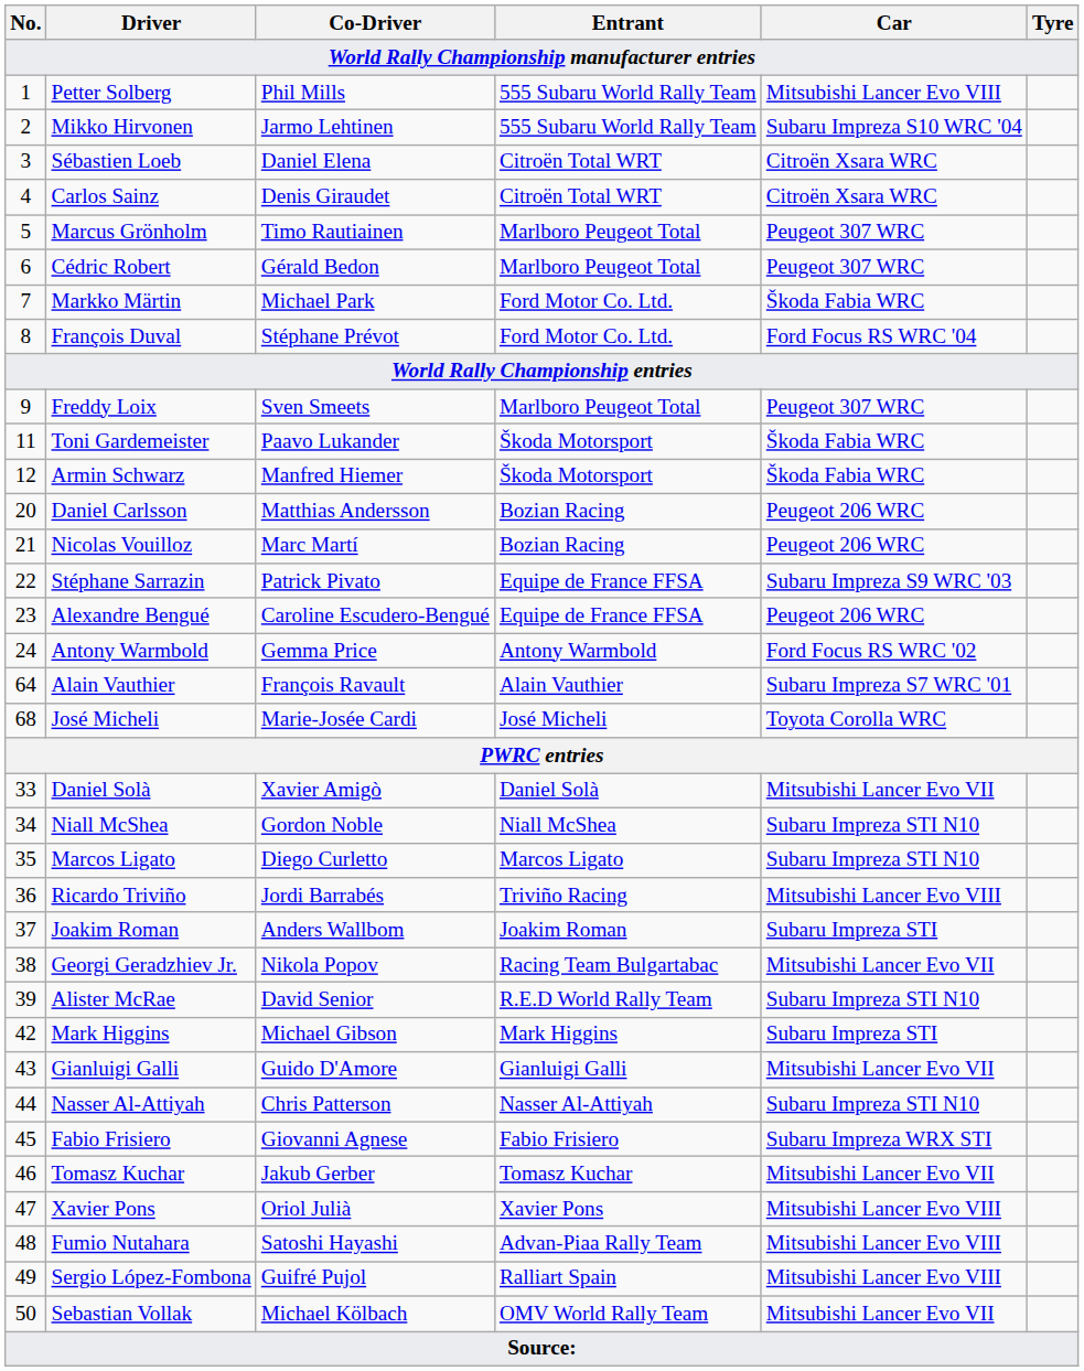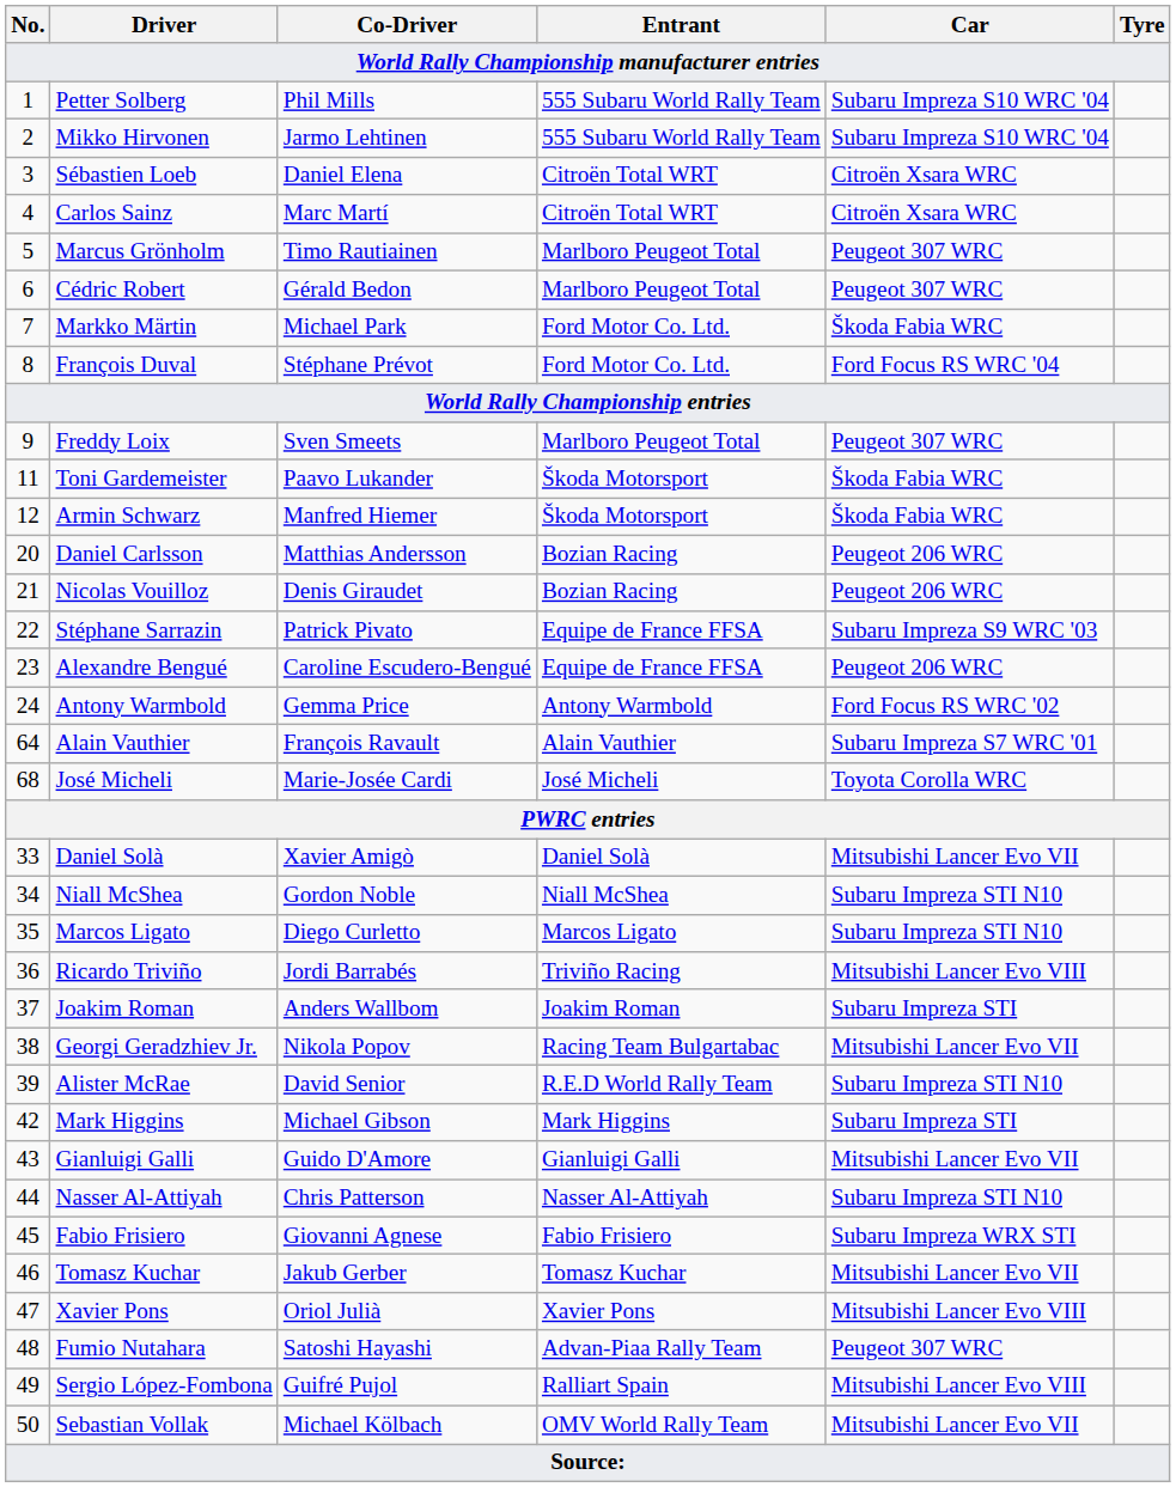 <table class="wikitable" style="font-size: 85%;">
 <tr>
 <th>No.</th>
 <th>Driver</th>
 <th>Co-Driver</th>
 <th>Entrant</th>
 <th>Car</th>
 <th>Tyre</th>
 </tr>
 <tr>
 <td style="background-color:#EAECF0; text-align:center" colspan="6"><strong><em><a href='#'>World Rally Championship</a> manufacturer entries</em></strong></td>
 </tr>
 <tr>
 <td align="center">1</td>
 <td> <a href='#'>Petter Solberg</a></td>
 <td> <a href='#'>Phil Mills</a></td>
 <td> <a href='#'>555 Subaru World Rally Team</a></td>
-<td><a href='#'>Mitsubishi Lancer Evo VIII</a></td>
+<td><a href='#'>Subaru Impreza S10 WRC '04</a></td>
 <td align="center"></td>
 </tr>
 <tr>
 <td align="center">2</td>
 <td> <a href='#'>Mikko Hirvonen</a></td>
 <td> <a href='#'>Jarmo Lehtinen</a></td>
 <td> <a href='#'>555 Subaru World Rally Team</a></td>
 <td><a href='#'>Subaru Impreza S10 WRC '04</a></td>
 <td align="center"></td>
 </tr>
 <tr>
 <td align="center">3</td>
 <td> <a href='#'>Sébastien Loeb</a></td>
 <td> <a href='#'>Daniel Elena</a></td>
 <td> <a href='#'>Citroën Total WRT</a></td>
 <td><a href='#'>Citroën Xsara WRC</a></td>
 <td align="center"></td>
 </tr>
 <tr>
 <td align="center">4</td>
 <td> <a href='#'>Carlos Sainz</a></td>
-<td> <a href='#'>Denis Giraudet</a></td>
+<td> <a href='#'>Marc Martí</a></td>
 <td> <a href='#'>Citroën Total WRT</a></td>
 <td><a href='#'>Citroën Xsara WRC</a></td>
 <td align="center"></td>
 </tr>
 <tr>
 <td align="center">5</td>
 <td> <a href='#'>Marcus Grönholm</a></td>
 <td> <a href='#'>Timo Rautiainen</a></td>
 <td> <a href='#'>Marlboro Peugeot Total</a></td>
 <td><a href='#'>Peugeot 307 WRC</a></td>
 <td align="center"></td>
 </tr>
 <tr>
 <td align="center">6</td>
 <td> <a href='#'>Cédric Robert</a></td>
 <td> <a href='#'>Gérald Bedon</a></td>
 <td> <a href='#'>Marlboro Peugeot Total</a></td>
 <td><a href='#'>Peugeot 307 WRC</a></td>
 <td align="center"></td>
 </tr>
 <tr>
 <td align="center">7</td>
 <td> <a href='#'>Markko Märtin</a></td>
 <td> <a href='#'>Michael Park</a></td>
 <td> <a href='#'>Ford Motor Co. Ltd.</a></td>
 <td><a href='#'>Škoda Fabia WRC</a></td>
 <td align="center"></td>
 </tr>
 <tr>
 <td align="center">8</td>
 <td> <a href='#'>François Duval</a></td>
 <td> <a href='#'>Stéphane Prévot</a></td>
 <td> <a href='#'>Ford Motor Co. Ltd.</a></td>
 <td><a href='#'>Ford Focus RS WRC '04</a></td>
 <td align="center"></td>
 </tr>
 <tr>
 <td style="background-color:#EAECF0; text-align:center" colspan="6"><strong><em><a href='#'>World Rally Championship</a> entries</em></strong></td>
 </tr>
 <tr>
 <td align="center">9</td>
 <td> <a href='#'>Freddy Loix</a></td>
 <td> <a href='#'>Sven Smeets</a></td>
 <td> <a href='#'>Marlboro Peugeot Total</a></td>
 <td><a href='#'>Peugeot 307 WRC</a></td>
 <td align="center"></td>
 </tr>
 <tr>
 <td align="center">11</td>
 <td> <a href='#'>Toni Gardemeister</a></td>
 <td> <a href='#'>Paavo Lukander</a></td>
 <td> <a href='#'>Škoda Motorsport</a></td>
 <td><a href='#'>Škoda Fabia WRC</a></td>
 <td align="center"></td>
 </tr>
 <tr>
 <td align="center">12</td>
 <td> <a href='#'>Armin Schwarz</a></td>
 <td> <a href='#'>Manfred Hiemer</a></td>
 <td> <a href='#'>Škoda Motorsport</a></td>
 <td><a href='#'>Škoda Fabia WRC</a></td>
 <td align="center"></td>
 </tr>
 <tr>
 <td align="center">20</td>
 <td> <a href='#'>Daniel Carlsson</a></td>
 <td> <a href='#'>Matthias Andersson</a></td>
 <td> <a href='#'>Bozian Racing</a></td>
 <td><a href='#'>Peugeot 206 WRC</a></td>
 <td align="center"></td>
 </tr>
 <tr>
 <td align="center">21</td>
 <td> <a href='#'>Nicolas Vouilloz</a></td>
-<td> <a href='#'>Marc Martí</a></td>
+<td> <a href='#'>Denis Giraudet</a></td>
 <td> <a href='#'>Bozian Racing</a></td>
 <td><a href='#'>Peugeot 206 WRC</a></td>
 <td align="center"></td>
 </tr>
 <tr>
 <td align="center">22</td>
 <td> <a href='#'>Stéphane Sarrazin</a></td>
 <td> <a href='#'>Patrick Pivato</a></td>
 <td> <a href='#'>Equipe de France FFSA</a></td>
 <td><a href='#'>Subaru Impreza S9 WRC '03</a></td>
 <td align="center"></td>
 </tr>
 <tr>
 <td align="center">23</td>
 <td> <a href='#'>Alexandre Bengué</a></td>
 <td> <a href='#'>Caroline Escudero-Bengué</a></td>
 <td> <a href='#'>Equipe de France FFSA</a></td>
 <td><a href='#'>Peugeot 206 WRC</a></td>
 <td align="center"></td>
 </tr>
 <tr>
 <td align="center">24</td>
 <td> <a href='#'>Antony Warmbold</a></td>
 <td> <a href='#'>Gemma Price</a></td>
 <td> <a href='#'>Antony Warmbold</a></td>
 <td><a href='#'>Ford Focus RS WRC '02</a></td>
 <td align="center"></td>
 </tr>
 <tr>
 <td align="center">64</td>
 <td> <a href='#'>Alain Vauthier</a></td>
 <td> <a href='#'>François Ravault</a></td>
 <td> <a href='#'>Alain Vauthier</a></td>
 <td><a href='#'>Subaru Impreza S7 WRC '01</a></td>
 <td></td>
 </tr>
 <tr>
 <td align="center">68</td>
 <td> <a href='#'>José Micheli</a></td>
 <td> <a href='#'>Marie-Josée Cardi</a></td>
 <td> <a href='#'>José Micheli</a></td>
 <td><a href='#'>Toyota Corolla WRC</a></td>
 <td></td>
 </tr>
 <tr>
 <th colspan="6"><em><a href='#'>PWRC</a> entries</em></th>
 </tr>
 <tr>
 <td align="center">33</td>
 <td> <a href='#'>Daniel Solà</a></td>
 <td> <a href='#'>Xavier Amigò</a></td>
 <td> <a href='#'>Daniel Solà</a></td>
 <td><a href='#'>Mitsubishi Lancer Evo VII</a></td>
 <td align="center"></td>
 </tr>
 <tr>
 <td align="center">34</td>
 <td> <a href='#'>Niall McShea</a></td>
 <td> <a href='#'>Gordon Noble</a></td>
 <td> <a href='#'>Niall McShea</a></td>
 <td><a href='#'>Subaru Impreza STI N10</a></td>
 <td></td>
 </tr>
 <tr>
 <td align="center">35</td>
 <td> <a href='#'>Marcos Ligato</a></td>
 <td> <a href='#'>Diego Curletto</a></td>
 <td> <a href='#'>Marcos Ligato</a></td>
 <td><a href='#'>Subaru Impreza STI N10</a></td>
 <td></td>
 </tr>
 <tr>
 <td align="center">36</td>
 <td> <a href='#'>Ricardo Triviño</a></td>
 <td> <a href='#'>Jordi Barrabés</a></td>
 <td> <a href='#'>Triviño Racing</a></td>
 <td><a href='#'>Mitsubishi Lancer Evo VIII</a></td>
 <td></td>
 </tr>
 <tr>
 <td align="center">37</td>
 <td> <a href='#'>Joakim Roman</a></td>
 <td> <a href='#'>Anders Wallbom</a></td>
 <td> <a href='#'>Joakim Roman</a></td>
 <td><a href='#'>Subaru Impreza STI</a></td>
 <td align="center"></td>
 </tr>
 <tr>
 <td align="center">38</td>
 <td> <a href='#'>Georgi Geradzhiev Jr.</a></td>
 <td> <a href='#'>Nikola Popov</a></td>
 <td> <a href='#'>Racing Team Bulgartabac</a></td>
 <td><a href='#'>Mitsubishi Lancer Evo VII</a></td>
 <td></td>
 </tr>
 <tr>
 <td align="center">39</td>
 <td> <a href='#'>Alister McRae</a></td>
 <td> <a href='#'>David Senior</a></td>
 <td> <a href='#'>R.E.D World Rally Team</a></td>
 <td><a href='#'>Subaru Impreza STI N10</a></td>
 <td align="center"></td>
 </tr>
 <tr>
 <td align="center">42</td>
 <td> <a href='#'>Mark Higgins</a></td>
 <td> <a href='#'>Michael Gibson</a></td>
 <td> <a href='#'>Mark Higgins</a></td>
 <td><a href='#'>Subaru Impreza STI</a></td>
 <td></td>
 </tr>
 <tr>
 <td align="center">43</td>
 <td> <a href='#'>Gianluigi Galli</a></td>
 <td> <a href='#'>Guido D'Amore</a></td>
 <td> <a href='#'>Gianluigi Galli</a></td>
 <td><a href='#'>Mitsubishi Lancer Evo VII</a></td>
 <td align="center"></td>
 </tr>
 <tr>
 <td align="center">44</td>
 <td> <a href='#'>Nasser Al-Attiyah</a></td>
 <td> <a href='#'>Chris Patterson</a></td>
 <td> <a href='#'>Nasser Al-Attiyah</a></td>
 <td><a href='#'>Subaru Impreza STI N10</a></td>
 <td></td>
 </tr>
 <tr>
 <td align="center">45</td>
 <td> <a href='#'>Fabio Frisiero</a></td>
 <td> <a href='#'>Giovanni Agnese</a></td>
 <td> <a href='#'>Fabio Frisiero</a></td>
 <td><a href='#'>Subaru Impreza WRX STI</a></td>
 <td></td>
 </tr>
 <tr>
 <td align="center">46</td>
 <td> <a href='#'>Tomasz Kuchar</a></td>
 <td> <a href='#'>Jakub Gerber</a></td>
 <td> <a href='#'>Tomasz Kuchar</a></td>
 <td><a href='#'>Mitsubishi Lancer Evo VII</a></td>
 <td align="center"></td>
 </tr>
 <tr>
 <td align="center">47</td>
 <td> <a href='#'>Xavier Pons</a></td>
 <td> <a href='#'>Oriol Julià</a></td>
 <td> <a href='#'>Xavier Pons</a></td>
 <td><a href='#'>Mitsubishi Lancer Evo VIII</a></td>
 <td align="center"></td>
 </tr>
 <tr>
 <td align="center">48</td>
 <td> <a href='#'>Fumio Nutahara</a></td>
 <td> <a href='#'>Satoshi Hayashi</a></td>
 <td> <a href='#'>Advan-Piaa Rally Team</a></td>
-<td><a href='#'>Mitsubishi Lancer Evo VIII</a></td>
+<td><a href='#'>Peugeot 307 WRC</a></td>
 <td align="center"></td>
 </tr>
 <tr>
 <td align="center">49</td>
 <td> <a href='#'>Sergio López-Fombona</a></td>
 <td> <a href='#'>Guifré Pujol</a></td>
 <td> <a href='#'>Ralliart Spain</a></td>
 <td><a href='#'>Mitsubishi Lancer Evo VIII</a></td>
 <td></td>
 </tr>
 <tr>
 <td align="center">50</td>
 <td> <a href='#'>Sebastian Vollak</a></td>
 <td> <a href='#'>Michael Kölbach</a></td>
 <td> <a href='#'>OMV World Rally Team</a></td>
 <td><a href='#'>Mitsubishi Lancer Evo VII</a></td>
 <td align="center"></td>
 </tr>
 <tr>
 <td style="background-color:#EAECF0; text-align:center" colspan="6"><strong>Source:</strong></td>
 </tr>
 <tr>
 </tr>
 </table>
